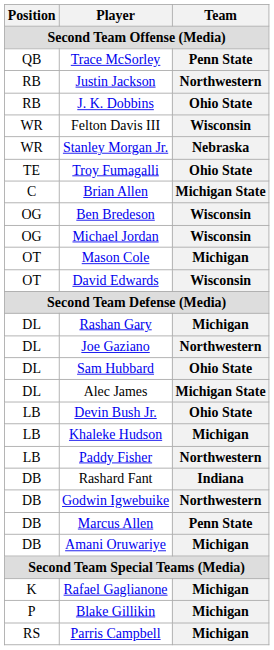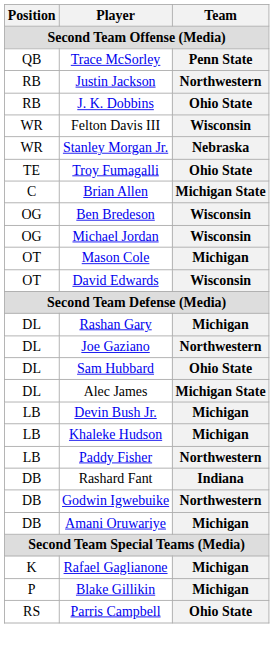 <table class="wikitable sortable">
 <tr>
 <th>Position</th>
 <th>Player</th>
 <th>Team</th>
 </tr>
 <tr>
 <td colspan="3" style="text-align:center; background:#ddd;"><strong>Second Team Offense (Media)</strong></td>
 </tr>
 <tr style="text-align:center;">
 <td style="background:white">QB</td>
 <td style="background:white"><a href='#'>Trace McSorley</a></td>
 <th style=>Penn State</th>
 </tr>
 <tr style="text-align:center;">
 <td style="background:white">RB</td>
 <td style="background:white"><a href='#'>Justin Jackson</a></td>
 <th style=>Northwestern</th>
 </tr>
 <tr style="text-align:center;">
 <td style="background:white">RB</td>
 <td style="background:white"><a href='#'>J. K. Dobbins</a></td>
 <th style=>Ohio State</th>
 </tr>
 <tr style="text-align:center;">
 <td style="background:white">WR</td>
 <td style="background:white">Felton Davis III</td>
 <th style=>Wisconsin</th>
 </tr>
 <tr style="text-align:center;">
 <td style="background:white">WR</td>
 <td style="background:white"><a href='#'>Stanley Morgan Jr.</a></td>
 <th style=>Nebraska</th>
 </tr>
 <tr style="text-align:center;">
 <td style="background:white">TE</td>
 <td style="background:white"><a href='#'>Troy Fumagalli</a></td>
 <th style=>Ohio State</th>
 </tr>
 <tr style="text-align:center;">
 <td style="background:white">C</td>
 <td style="background:white"><a href='#'>Brian Allen</a></td>
 <th style=>Michigan State</th>
 </tr>
 <tr style="text-align:center;">
 <td style="background:white">OG</td>
 <td style="background:white"><a href='#'>Ben Bredeson</a></td>
 <th style=>Wisconsin</th>
 </tr>
 <tr style="text-align:center;">
 <td style="background:white">OG</td>
 <td style="background:white"><a href='#'>Michael Jordan</a></td>
 <th style=>Wisconsin</th>
 </tr>
 <tr style="text-align:center;">
 <td style="background:white">OT</td>
 <td style="background:white"><a href='#'>Mason Cole</a></td>
 <th style=>Michigan</th>
 </tr>
 <tr style="text-align:center;">
 <td style="background:white">OT</td>
 <td style="background:white"><a href='#'>David Edwards</a></td>
 <th style=>Wisconsin</th>
 </tr>
 <tr>
 <td colspan="3" style="text-align:center; background:#ddd;"><strong>Second Team Defense (Media)</strong></td>
 </tr>
 <tr style="text-align:center;">
 <td style="background:white">DL</td>
 <td style="background:white"><a href='#'>Rashan Gary</a></td>
 <th style=>Michigan</th>
 </tr>
 <tr style="text-align:center;">
 <td style="background:white">DL</td>
 <td style="background:white"><a href='#'>Joe Gaziano</a></td>
 <th style=>Northwestern</th>
 </tr>
 <tr style="text-align:center;">
 <td style="background:white">DL</td>
 <td style="background:white"><a href='#'>Sam Hubbard</a></td>
 <th style=>Ohio State</th>
 </tr>
 <tr style="text-align:center;">
 <td style="background:white">DL</td>
 <td style="background:white">Alec James</td>
 <th style=>Michigan State</th>
 </tr>
 <tr style="text-align:center;">
 <td style="background:white">LB</td>
 <td style="background:white"><a href='#'>Devin Bush Jr.</a></td>
-<th style=>Ohio State</th>
+<th style=>Michigan</th>
 </tr>
 <tr style="text-align:center;">
 <td style="background:white">LB</td>
 <td style="background:white"><a href='#'>Khaleke Hudson</a></td>
 <th style=>Michigan</th>
 </tr>
 <tr style="text-align:center;">
 <td style="background:white">LB</td>
 <td style="background:white"><a href='#'>Paddy Fisher</a></td>
 <th style=>Northwestern</th>
 </tr>
 <tr style="text-align:center;">
 <td style="background:white">DB</td>
 <td style="background:white">Rashard Fant</td>
 <th style=>Indiana</th>
 </tr>
 <tr style="text-align:center;">
 <td style="background:white">DB</td>
 <td style="background:white"><a href='#'>Godwin Igwebuike</a></td>
 <th style=>Northwestern</th>
 </tr>
 <tr style="text-align:center;">
 <td style="background:white">DB</td>
-<td style="background:white"><a href='#'>Marcus Allen</a></td>
-<th style=>Penn State</th>
-</tr>
-<tr style="text-align:center;">
-<td style="background:white">DB</td>
 <td style="background:white"><a href='#'>Amani Oruwariye</a></td>
 <th style=>Michigan</th>
 </tr>
 <tr>
 <td colspan="3" style="text-align:center; background:#ddd;"><strong>Second Team Special Teams (Media)</strong></td>
 </tr>
 <tr style="text-align:center;">
 <td style="background:white">K</td>
 <td style="background:white"><a href='#'>Rafael Gaglianone</a></td>
 <th style=>Michigan</th>
 </tr>
 <tr style="text-align:center;">
 <td style="background:white">P</td>
 <td style="background:white"><a href='#'>Blake Gillikin</a></td>
 <th style=>Michigan</th>
 </tr>
 <tr style="text-align:center;">
 <td style="background:white">RS</td>
 <td style="background:white"><a href='#'>Parris Campbell</a></td>
-<th style=>Michigan</th>
+<th style=>Ohio State</th>
 </tr>
 </table>
